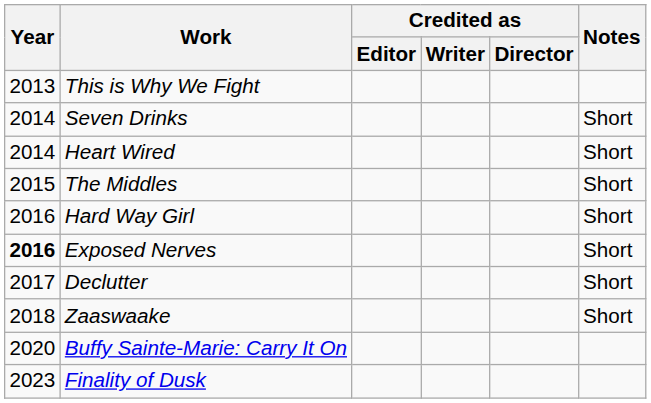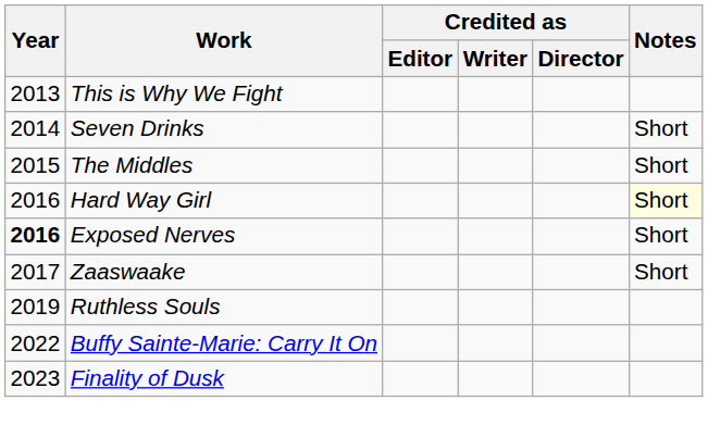 <table class="wikitable">
 <tr>
 <th rowspan="2">Year</th>
 <th rowspan="2">Work</th>
 <th colspan="3">Credited as</th>
 <th rowspan="2">Notes</th>
 </tr>
 <tr>
 <th>Editor</th>
 <th>Writer</th>
 <th>Director</th>
 </tr>
 <tr>
 <td>2013</td>
 <td><em>This is Why We Fight</em></td>
 <td></td>
 <td></td>
 <td></td>
 <td></td>
 </tr>
 <tr>
 <td>2014</td>
 <td><em>Seven Drinks</em></td>
 <td></td>
 <td></td>
 <td></td>
 <td>Short</td>
 </tr>
 <tr>
-<td>2014</td>
-<td><em>Heart Wired</em></td>
-<td></td>
-<td></td>
-<td></td>
-<td>Short</td>
-</tr>
-<tr>
 <td>2015</td>
 <td><em>The Middles</em></td>
 <td></td>
 <td></td>
 <td></td>
 <td>Short</td>
 </tr>
 <tr>
 <td>2016</td>
 <td><em>Hard Way Girl</em></td>
 <td></td>
 <td></td>
 <td></td>
-<td>Short</td>
+<td style="background: lightyellow;">Short</td>
 </tr>
 <tr>
 <td><strong>2016</strong></td>
 <td><em>Exposed Nerves</em></td>
 <td></td>
 <td></td>
 <td></td>
 <td>Short</td>
 </tr>
 <tr>
 <td>2017</td>
-<td><em>Declutter</em></td>
-<td></td>
-<td></td>
-<td></td>
-<td>Short</td>
-</tr>
-<tr>
-<td>2018</td>
 <td><em>Zaaswaake</em></td>
 <td></td>
 <td></td>
 <td></td>
 <td>Short</td>
 </tr>
 <tr>
-<td>2020</td>
+<td>2019</td>
+<td><em>Ruthless Souls</em></td>
+<td></td>
+<td></td>
+<td></td>
+<td></td>
+</tr>
+<tr>
+<td>2022</td>
 <td><em><a href='#'>Buffy Sainte-Marie: Carry It On</a></em></td>
 <td></td>
 <td></td>
 <td></td>
 <td></td>
 </tr>
 <tr>
 <td>2023</td>
 <td><em><a href='#'>Finality of Dusk</a></em></td>
 <td></td>
 <td></td>
 <td></td>
 <td></td>
 </tr>
 </table>
